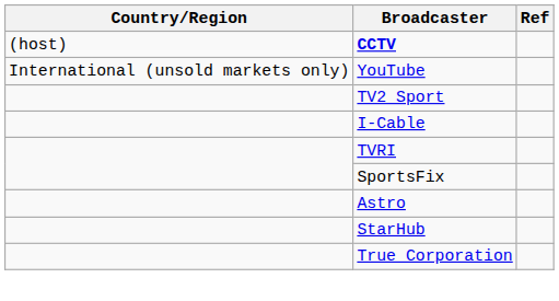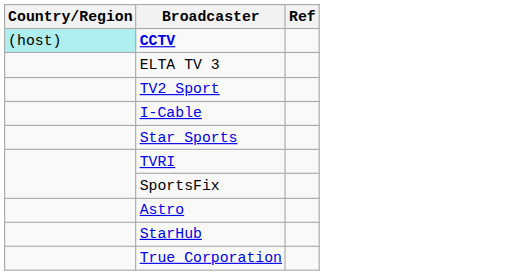 <table class="wikitable">
 <tr>
 <th>Country/Region</th>
 <th>Broadcaster</th>
 <th>Ref</th>
 </tr>
 <tr>
-<td><strong></strong> (host)</td>
+<td style="background: paleturquoise;"><strong></strong> (host)</td>
 <td><a href='#'><strong>CCTV</strong></a></td>
 <td></td>
 </tr>
 <tr>
-<td>International (unsold markets only)</td>
-<td><a href='#'>YouTube</a></td>
+<td></td>
+<td>ELTA TV 3</td>
 <td></td>
 </tr>
 <tr>
 <td></td>
 <td><a href='#'>TV2 Sport</a></td>
 <td></td>
 </tr>
 <tr>
 <td></td>
 <td><a href='#'>I-Cable</a></td>
+<td></td>
+</tr>
+<tr>
+<td></td>
+<td><a href='#'>Star Sports</a></td>
 <td></td>
 </tr>
 <tr>
 <td rowspan="2"></td>
 <td><a href='#'>TVRI</a></td>
 <td></td>
 </tr>
 <tr>
 <td>SportsFix</td>
 <td></td>
 </tr>
 <tr>
 <td></td>
 <td><a href='#'>Astro</a></td>
 <td></td>
 </tr>
 <tr>
 <td></td>
 <td><a href='#'>StarHub</a></td>
 <td></td>
 </tr>
 <tr>
 <td></td>
 <td><a href='#'>True Corporation</a></td>
 <td></td>
 </tr>
 </table>
